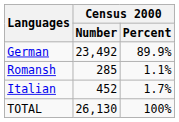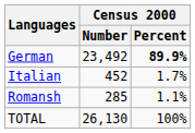 <table class="wikitable">
 <tr ---->
 <th rowspan="2">Languages</th>
 <th colspan="2">Census 2000</th>
 </tr>
 <tr ---->
 <th>Number</th>
 <th>Percent</th>
 </tr>
 <tr ---->
 <td><a href='#'>German</a></td>
 <td align=right>23,492</td>
-<td align=right>89.9%</td>
+<td align=right><strong>89.9%</strong></td>
+</tr>
+<tr ---->
+<td><a href='#'>Italian</a></td>
+<td align=right>452</td>
+<td align=right>1.7%</td>
 </tr>
 <tr ---->
 <td><a href='#'>Romansh</a></td>
 <td align=right>285</td>
 <td align=right>1.1%</td>
 </tr>
 <tr ---->
-<td><a href='#'>Italian</a></td>
-<td align=right>452</td>
-<td align=right>1.7%</td>
-</tr>
-<tr ---->
 <td>TOTAL</td>
 <td align=right>26,130</td>
 <td align=right>100%</td>
 </tr>
 </table>
